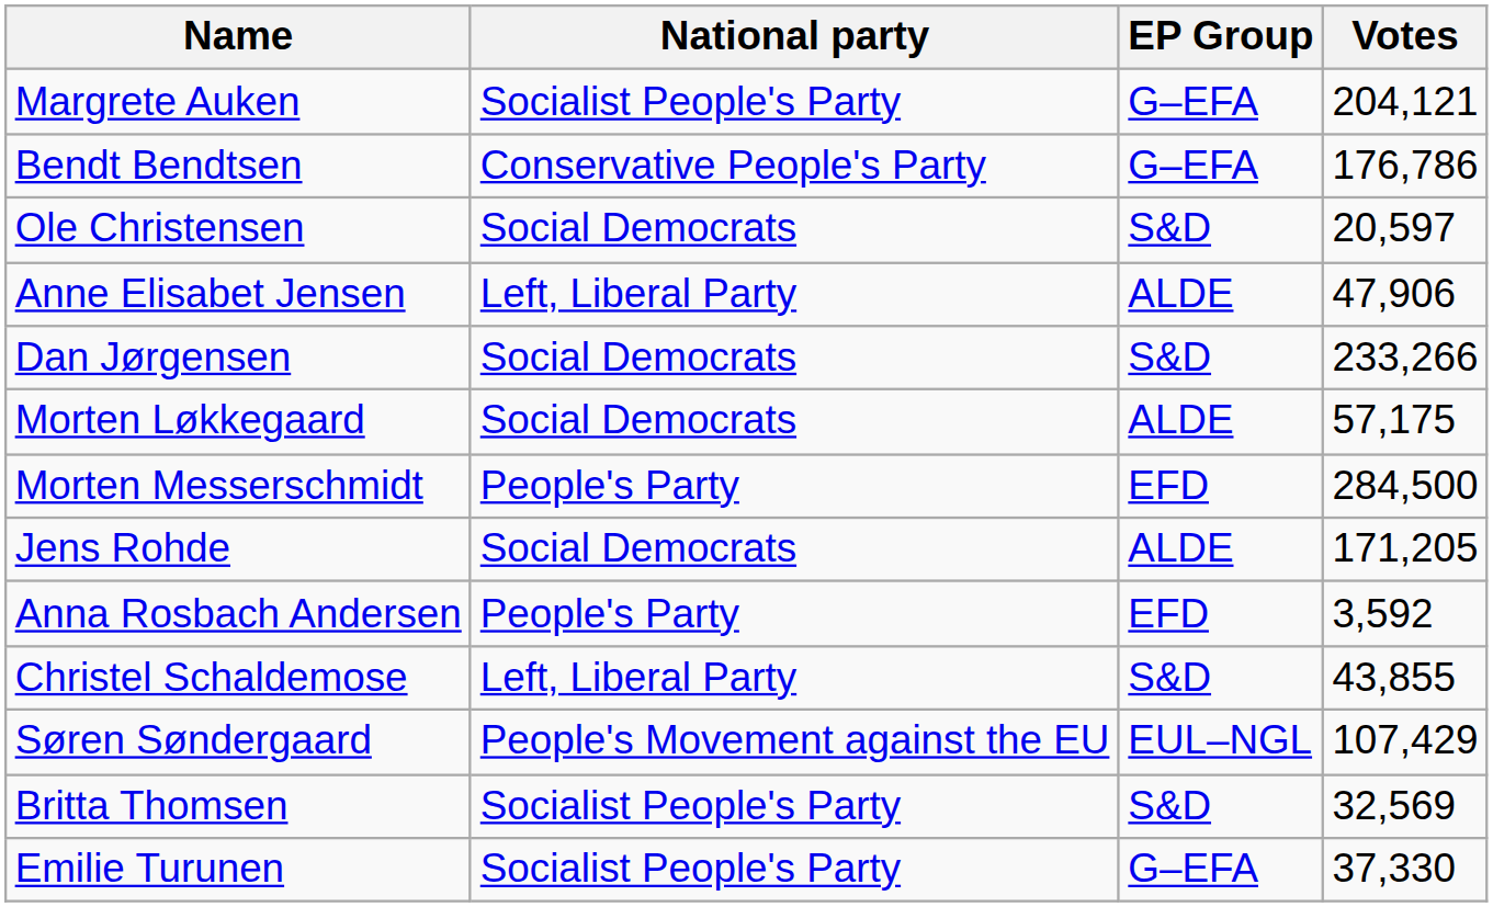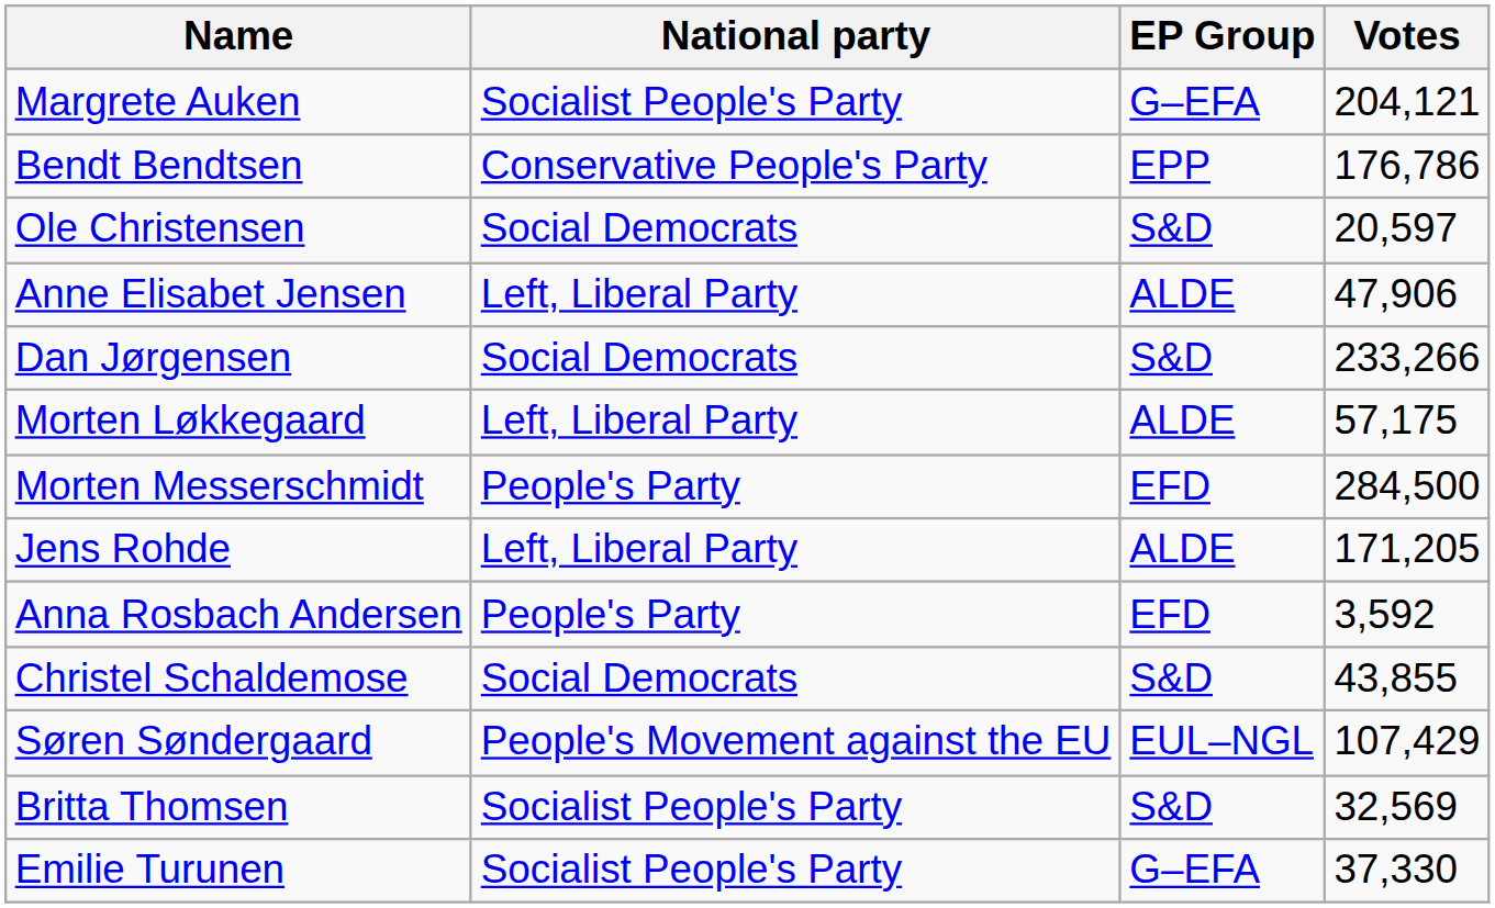 <table class="sortable wikitable">
 <tr>
 <th>Name</th>
 <th>National party</th>
 <th>EP Group</th>
 <th>Votes</th>
 </tr>
 <tr>
 <td><a href='#'>Margrete Auken</a></td>
 <td> <a href='#'>Socialist People's Party</a></td>
 <td> <a href='#'>G–EFA</a></td>
 <td>204,121</td>
 </tr>
 <tr>
 <td><a href='#'>Bendt Bendtsen</a></td>
 <td> <a href='#'>Conservative People's Party</a></td>
-<td> <a href='#'>G–EFA</a></td>
+<td> <a href='#'>EPP</a></td>
 <td>176,786</td>
 </tr>
 <tr>
 <td><a href='#'>Ole Christensen</a></td>
 <td> <a href='#'>Social Democrats</a></td>
 <td> <a href='#'>S&D</a></td>
 <td>20,597</td>
 </tr>
 <tr>
 <td><a href='#'>Anne Elisabet Jensen</a></td>
 <td> <a href='#'>Left, Liberal Party</a></td>
 <td> <a href='#'>ALDE</a></td>
 <td>47,906</td>
 </tr>
 <tr>
 <td><a href='#'>Dan Jørgensen</a></td>
 <td> <a href='#'>Social Democrats</a></td>
 <td> <a href='#'>S&D</a></td>
 <td>233,266</td>
 </tr>
 <tr>
 <td><a href='#'>Morten Løkkegaard</a></td>
-<td> <a href='#'>Social Democrats</a></td>
+<td> <a href='#'>Left, Liberal Party</a></td>
 <td> <a href='#'>ALDE</a></td>
 <td>57,175</td>
 </tr>
 <tr>
 <td><a href='#'>Morten Messerschmidt</a></td>
 <td> <a href='#'>People's Party</a></td>
 <td> <a href='#'>EFD</a></td>
 <td>284,500</td>
 </tr>
 <tr>
 <td><a href='#'>Jens Rohde</a></td>
-<td> <a href='#'>Social Democrats</a></td>
+<td> <a href='#'>Left, Liberal Party</a></td>
 <td> <a href='#'>ALDE</a></td>
 <td>171,205</td>
 </tr>
 <tr>
 <td><a href='#'>Anna Rosbach Andersen</a></td>
 <td> <a href='#'>People's Party</a></td>
 <td> <a href='#'>EFD</a></td>
 <td>3,592</td>
 </tr>
 <tr>
 <td><a href='#'>Christel Schaldemose</a></td>
-<td> <a href='#'>Left, Liberal Party</a></td>
+<td> <a href='#'>Social Democrats</a></td>
 <td> <a href='#'>S&D</a></td>
 <td>43,855</td>
 </tr>
 <tr>
 <td><a href='#'>Søren Søndergaard</a></td>
 <td> <a href='#'>People's Movement against the EU</a></td>
 <td> <a href='#'>EUL–NGL</a></td>
 <td>107,429</td>
 </tr>
 <tr>
 <td><a href='#'>Britta Thomsen</a></td>
 <td> <a href='#'>Socialist People's Party</a></td>
 <td> <a href='#'>S&D</a></td>
 <td>32,569</td>
 </tr>
 <tr>
 <td><a href='#'>Emilie Turunen</a></td>
 <td> <a href='#'>Socialist People's Party</a></td>
 <td> <a href='#'>G–EFA</a></td>
 <td>37,330</td>
 </tr>
 </table>
